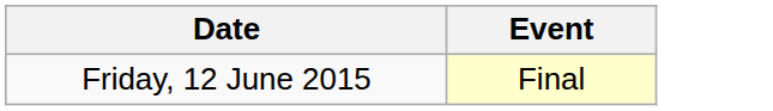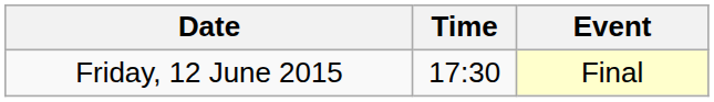 <table class = "wikitable" style="text-align:center;">
 <tr>
 <th width=220>Date</th>
+<th width=50>Time</th>
 <th width=100>Event</th>
 </tr>
 <tr>
 <td>Friday, 12 June 2015</td>
+<td>17:30</td>
 <td bgcolor=ffffcc>Final</td>
 </tr>
 </table>
